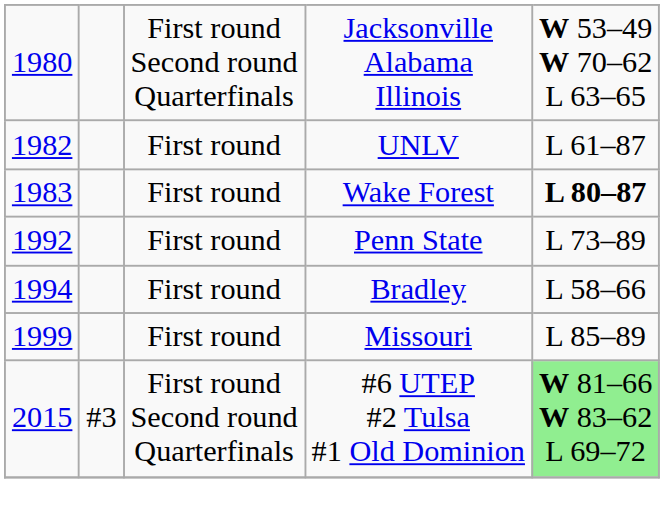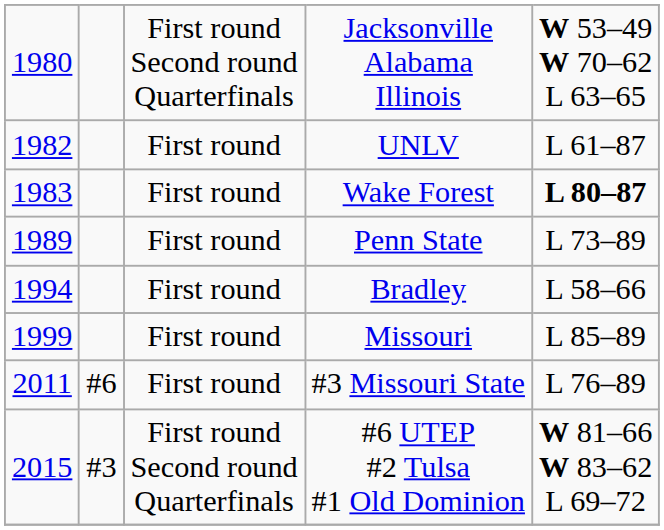 <table class="wikitable">
 <tr align="center">
 <td><a href='#'>1980</a></td>
 <td></td>
 <td>First round<br>Second round<br>Quarterfinals</td>
 <td><a href='#'>Jacksonville</a><br><a href='#'>Alabama</a><br><a href='#'>Illinois</a></td>
 <td><strong>W</strong> 53–49<br><strong>W</strong> 70–62<br> L 63–65</td>
 </tr>
 <tr style="text-align:center;">
 <td><a href='#'>1982</a></td>
 <td></td>
 <td>First round</td>
 <td><a href='#'>UNLV</a></td>
 <td>L 61–87</td>
 </tr>
 <tr style="text-align:center;">
 <td><a href='#'>1983</a></td>
 <td></td>
 <td>First round</td>
 <td><a href='#'>Wake Forest</a></td>
 <td><strong>L 80–87</strong></td>
 </tr>
 <tr style="text-align:center;">
-<td><a href='#'>1992</a></td>
+<td><a href='#'>1989</a></td>
 <td></td>
 <td>First round</td>
 <td><a href='#'>Penn State</a></td>
 <td>L 73–89</td>
 </tr>
 <tr style="text-align:center;">
 <td><a href='#'>1994</a></td>
 <td></td>
 <td>First round</td>
 <td><a href='#'>Bradley</a></td>
 <td>L 58–66</td>
 </tr>
 <tr style="text-align:center;">
 <td><a href='#'>1999</a></td>
 <td></td>
 <td>First round</td>
 <td><a href='#'>Missouri</a></td>
 <td>L 85–89</td>
 </tr>
 <tr style="text-align:center;">
+<td><a href='#'>2011</a></td>
+<td>#6</td>
+<td>First round</td>
+<td>#3 <a href='#'>Missouri State</a></td>
+<td>L 76–89</td>
+</tr>
+<tr style="text-align:center;">
 <td><a href='#'>2015</a></td>
 <td>#3</td>
 <td>First round<br>Second round<br>Quarterfinals</td>
 <td>#6 <a href='#'>UTEP</a><br>#2 <a href='#'>Tulsa</a><br>#1 <a href='#'>Old Dominion</a></td>
-<td style="background: lightgreen;"><strong>W</strong> 81–66<br><strong>W</strong> 83–62<br>L 69–72</td>
+<td><strong>W</strong> 81–66<br><strong>W</strong> 83–62<br>L 69–72</td>
 </tr>
 <tr style="text-align:center;">
 </tr>
 </table>
